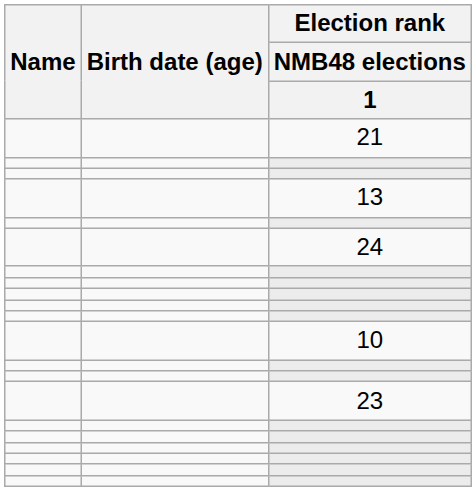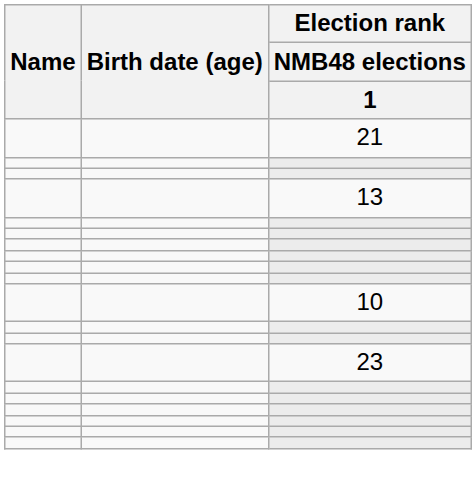 <table class="wikitable sortable"  style="text-align:center;">
 <tr>
 <th rowspan="3">Name</th>
 <th rowspan="3">Birth date (age)</th>
 <th class="unsortable">Election rank</th>
 </tr>
 <tr>
 <th colspan="1" class="unsortable">NMB48 elections</th>
 </tr>
 <tr>
 <th data-sort-type="number">1</th>
 </tr>
 <tr>
 <td style="text-align:left;" data-sort-value="Asao, Momoka"></td>
 <td style="text-align:left;"></td>
 <td>21</td>
 </tr>
 <tr>
 <td style="text-align:left;" data-sort-value="Lee, Siyeon"></td>
 <td style="text-align:left;"></td>
 <td style="background:#ececec; color:gray;"></td>
 </tr>
 <tr>
 <td style="text-align:left;" data-sort-value="Ike, Honoka"></td>
 <td style="text-align:left;"></td>
 <td style="background:#ececec; color:gray;"></td>
 </tr>
 <tr>
 <td style="text-align:left;" data-sort-value="Kameno, Zion"></td>
 <td style="text-align:left;"></td>
 <td>13</td>
 </tr>
 <tr>
 <td style="text-align:left;" data-sort-value="Kuroshima, Sakura"></td>
 <td style="text-align:left;"></td>
 <td style="background:#ececec; color:gray;"></td>
-</tr>
-<tr>
-<td style="text-align:left;" data-sort-value="Kuroda, Fuuwa"></td>
-<td style="text-align:left;"></td>
-<td>24</td>
 </tr>
 <tr>
 <td style="text-align:left;" data-sort-value="Sakashita, Mako"></td>
 <td style="text-align:left;"></td>
 <td style="background:#ececec; color:gray;"></td>
 </tr>
 <tr>
 <td style="text-align:left;" data-sort-value="Sakata, Misaki"></td>
 <td style="text-align:left;"></td>
 <td style="background:#ececec; color:gray;"></td>
 </tr>
 <tr>
 <td style="text-align:left;" data-sort-value="Sakamoto, Risa"></td>
 <td style="text-align:left;"></td>
 <td style="background:#ececec; color:gray;"></td>
 </tr>
 <tr>
 <td style="text-align:left;" data-sort-value="Sakurada, Ayaka"></td>
 <td style="text-align:left;"></td>
 <td style="background:#ececec; color:gray;"></td>
 </tr>
 <tr>
 <td style="text-align:left;" data-sort-value="Satsuki, Aika"></td>
 <td style="text-align:left;"></td>
 <td style="background:#ececec; color:gray;"></td>
 </tr>
 <tr>
 <td style="text-align:left;" data-sort-value="Sumino, Wakana"></td>
 <td style="text-align:left;"></td>
 <td>10</td>
 </tr>
 <tr>
 <td style="text-align:left;" data-sort-value="Tatsumoto, Yayoi"></td>
 <td style="text-align:left;"></td>
 <td style="background:#ececec; color:gray;"></td>
 </tr>
 <tr>
 <td style="text-align:left;" data-sort-value="Tanaka, Yukino"></td>
 <td style="text-align:left;"></td>
 <td style="background:#ececec; color:gray;"></td>
 </tr>
 <tr>
 <td style="text-align:left;" data-sort-value="Hayakawa, Yuna"></td>
 <td style="text-align:left;"></td>
 <td>23</td>
 </tr>
 <tr>
 <td style="text-align:left;" data-sort-value="Fukuno, Ami"></td>
 <td style="text-align:left;"></td>
 <td style="background:#ececec; color:gray;"></td>
 </tr>
 <tr>
 <td style="text-align:left;" data-sort-value="Matsuoka, Sakura"></td>
 <td style="text-align:left;"></td>
 <td style="background:#ececec; color:gray;"></td>
 </tr>
 <tr>
 <td style="text-align:left;" data-sort-value="Matsuno, Mio"></td>
 <td style="text-align:left;"></td>
 <td style="background:#ececec; color:gray;"></td>
 </tr>
 <tr>
 <td style="text-align:left;" data-sort-value="Matsumoto, Mihina"></td>
 <td style="text-align:left;"></td>
 <td style="background:#ececec; color:gray;"></td>
 </tr>
 <tr>
 <td style="text-align:left;" data-sort-value="Yamamoto, Hikaru"></td>
 <td style="text-align:left;"></td>
 <td style="background:#ececec; color:gray;"></td>
 </tr>
 <tr>
 <td style="text-align:left;" data-sort-value="Yoshino, Misaki"></td>
 <td style="text-align:left;"></td>
 <td style="background:#ececec; color:gray;"></td>
 </tr>
 </table>
